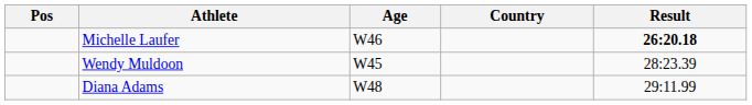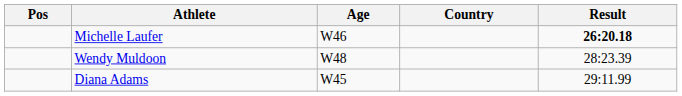 <table class="wikitable"  style="text-align:center; width:50%;">
 <tr>
 <th>Pos</th>
 <th>Athlete</th>
 <th>Age</th>
 <th>Country</th>
 <th>Result</th>
 </tr>
 <tr>
 <td align=center></td>
 <td align=left><a href='#'>Michelle Laufer</a></td>
 <td align=left>W46</td>
 <td align=left></td>
 <td><strong>26:20.18</strong></td>
 </tr>
 <tr>
 <td align=center></td>
 <td align=left><a href='#'>Wendy Muldoon</a></td>
-<td align=left>W45</td>
+<td align=left>W48</td>
 <td align=left></td>
 <td>28:23.39</td>
 </tr>
 <tr>
 <td align=center></td>
 <td align=left><a href='#'>Diana Adams</a></td>
-<td align=left>W48</td>
+<td align=left>W45</td>
 <td align=left></td>
 <td>29:11.99</td>
 </tr>
 </table>
